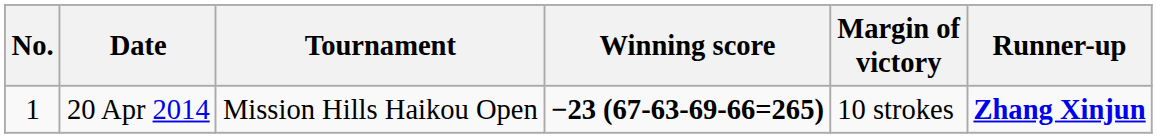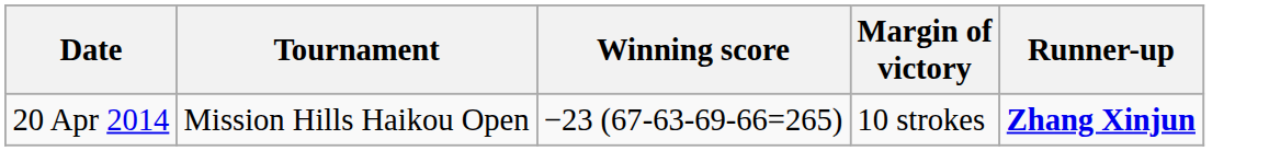 <table class="wikitable" style="font-size:95%;">
 <tr>
-<th>No.</th>
 <th>Date</th>
 <th>Tournament</th>
 <th>Winning score</th>
 <th>Margin of<br>victory</th>
 <th>Runner-up</th>
 </tr>
 <tr>
-<td align=center>1</td>
 <td align=right>20 Apr <a href='#'>2014</a></td>
 <td>Mission Hills Haikou Open</td>
-<td><strong>−23 (67-63-69-66=265)</strong></td>
+<td>−23 (67-63-69-66=265)</td>
 <td>10 strokes</td>
 <td><strong> <a href='#'>Zhang Xinjun</a></strong></td>
 </tr>
 </table>
